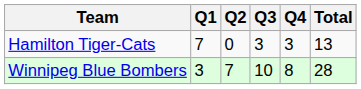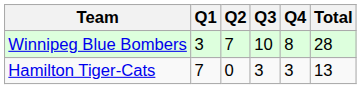 <table class="wikitable">
 <tr>
 <th>Team</th>
 <th>Q1</th>
 <th>Q2</th>
 <th>Q3</th>
 <th>Q4</th>
 <th>Total</th>
 </tr>
+<tr style="background-color:#DDFFDD">
+<td><a href='#'>Winnipeg Blue Bombers</a></td>
+<td>3</td>
+<td>7</td>
+<td>10</td>
+<td>8</td>
+<td>28</td>
+</tr>
 <tr>
 <td><a href='#'>Hamilton Tiger-Cats</a></td>
 <td>7</td>
 <td>0</td>
 <td>3</td>
 <td>3</td>
 <td>13</td>
 </tr>
-<tr style="background-color:#DDFFDD">
-<td><a href='#'>Winnipeg Blue Bombers</a></td>
-<td>3</td>
-<td>7</td>
-<td>10</td>
-<td>8</td>
-<td>28</td>
-</tr>
 </table>
